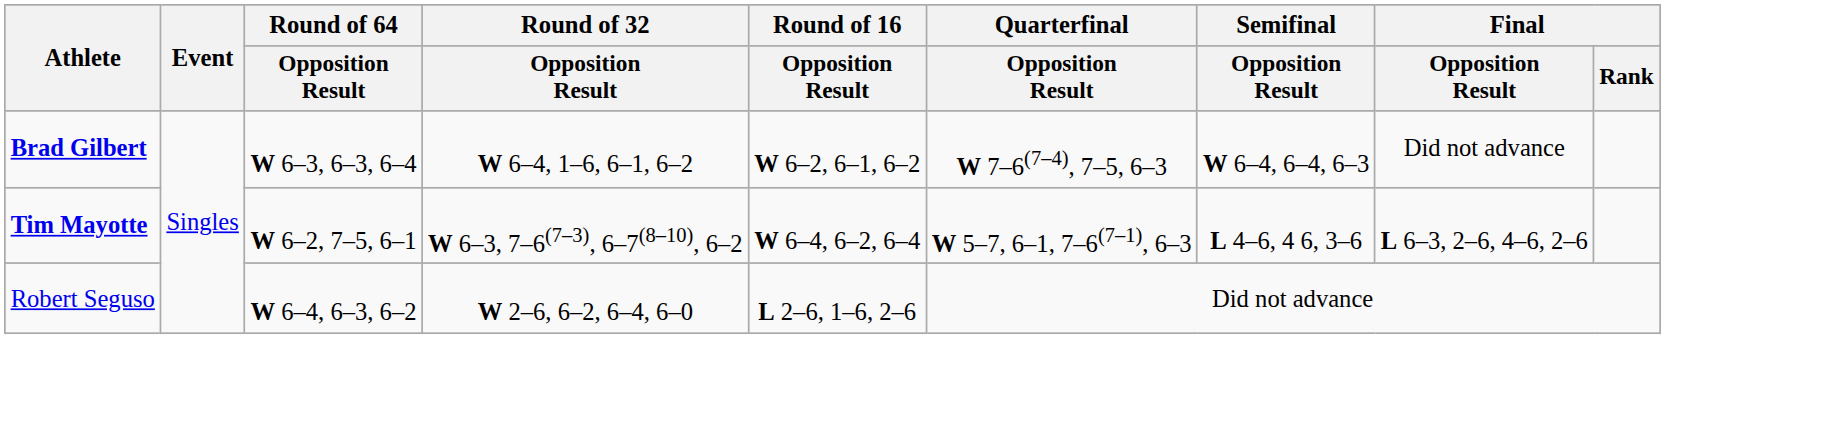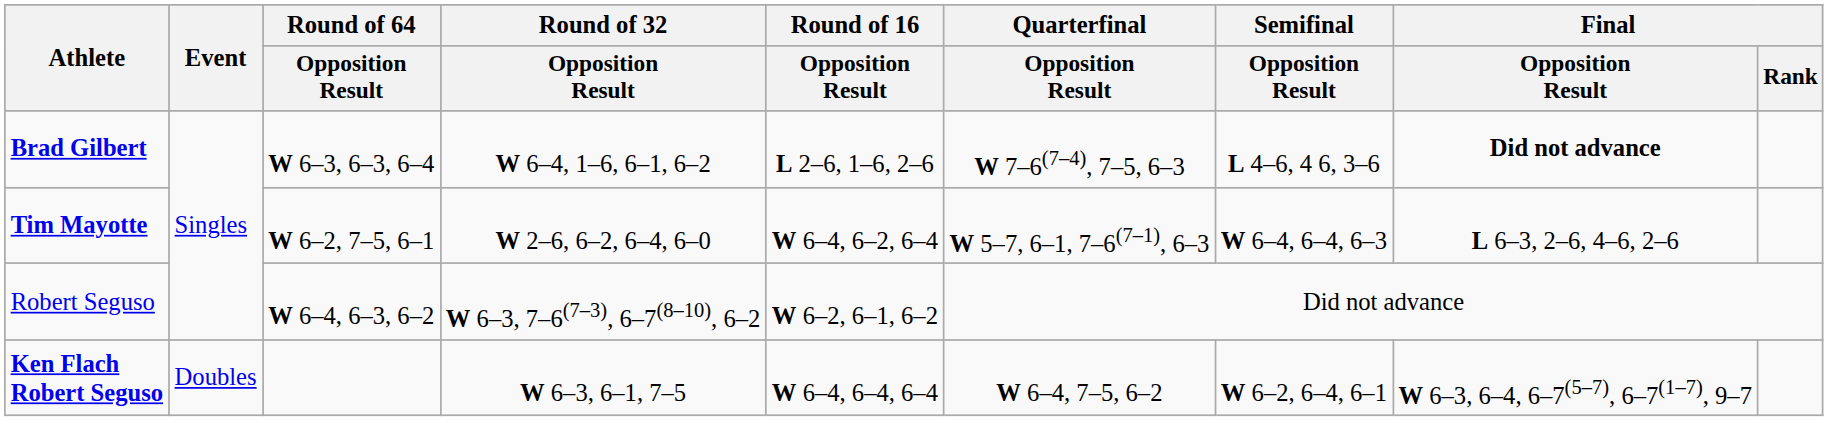 <table class=wikitable style=font-size:90%;text-align:center>
 <tr>
 <th rowspan=2>Athlete</th>
 <th rowspan=2>Event</th>
 <th>Round of 64</th>
 <th>Round of 32</th>
 <th>Round of 16</th>
 <th>Quarterfinal</th>
 <th>Semifinal</th>
 <th colspan=2>Final</th>
 </tr>
 <tr style=font-size:95%>
 <th>Opposition<br>Result</th>
 <th>Opposition<br>Result</th>
 <th>Opposition<br>Result</th>
 <th>Opposition<br>Result</th>
 <th>Opposition<br>Result</th>
 <th>Opposition<br>Result</th>
 <th>Rank</th>
 </tr>
 <tr>
 <td align=left><strong><a href='#'>Brad Gilbert</a></strong></td>
 <td align=left rowspan=3><a href='#'>Singles</a></td>
 <td><br><strong>W</strong> 6–3, 6–3, 6–4</td>
 <td><br><strong>W</strong> 6–4, 1–6, 6–1, 6–2</td>
-<td><br><strong>W</strong> 6–2, 6–1, 6–2</td>
+<td><br><strong>L</strong> 2–6, 1–6, 2–6</td>
 <td><br><strong>W</strong> 7–6<sup>(7–4)</sup>, 7–5, 6–3</td>
-<td><br><strong>W</strong> 6–4, 6–4, 6–3</td>
-<td>Did not advance</td>
+<td><br><strong>L</strong> 4–6, 4 6, 3–6</td>
+<td><strong>Did not advance</strong></td>
 <td></td>
 </tr>
 <tr>
 <td align=left><strong><a href='#'>Tim Mayotte</a></strong></td>
 <td><br><strong>W</strong> 6–2, 7–5, 6–1</td>
-<td><br><strong>W</strong> 6–3, 7–6<sup>(7–3)</sup>, 6–7<sup>(8–10)</sup>, 6–2</td>
+<td><br><strong>W</strong> 2–6, 6–2, 6–4, 6–0</td>
 <td><br><strong>W</strong> 6–4, 6–2, 6–4</td>
 <td><br><strong>W</strong> 5–7, 6–1, 7–6<sup>(7–1)</sup>, 6–3</td>
-<td><br><strong>L</strong> 4–6, 4 6, 3–6</td>
+<td><br><strong>W</strong> 6–4, 6–4, 6–3</td>
 <td><br><strong>L</strong> 6–3, 2–6, 4–6, 2–6</td>
 <td></td>
 </tr>
 <tr>
 <td align=left><a href='#'>Robert Seguso</a></td>
 <td><br><strong>W</strong> 6–4, 6–3, 6–2</td>
-<td><br><strong>W</strong> 2–6, 6–2, 6–4, 6–0</td>
-<td><br><strong>L</strong> 2–6, 1–6, 2–6</td>
+<td><br><strong>W</strong> 6–3, 7–6<sup>(7–3)</sup>, 6–7<sup>(8–10)</sup>, 6–2</td>
+<td><br><strong>W</strong> 6–2, 6–1, 6–2</td>
 <td colspan=4>Did not advance</td>
 </tr>
+<tr>
+<td align=left><strong><a href='#'>Ken Flach</a><br><a href='#'>Robert Seguso</a></strong></td>
+<td align=left><a href='#'>Doubles</a></td>
+<td></td>
+<td><br><strong>W</strong> 6–3, 6–1, 7–5</td>
+<td><br><strong>W</strong> 6–4, 6–4, 6–4</td>
+<td><br><strong>W</strong> 6–4, 7–5, 6–2</td>
+<td><br><strong>W</strong> 6–2, 6–4, 6–1</td>
+<td><br><strong>W</strong> 6–3, 6–4, 6–7<sup>(5–7)</sup>, 6–7<sup>(1–7)</sup>, 9–7</td>
+<td></td>
+</tr>
 </table>
